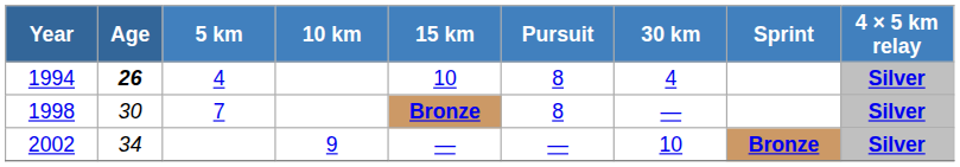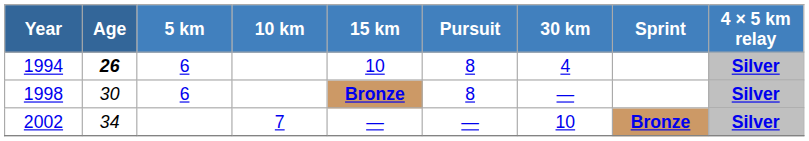 <table class="wikitable" style="font-size:95%; text-align:center; border:grey solid 1px; border-collapse:collapse; background:#ffffff;">
 <tr>
 <th style="background-color:#369; color:white; width:60px;"> Year </th>
 <th style="background-color:#369; color:white; width:40px;"> Age </th>
 <th style="background-color:#4180be; color:white; width:75px;"> 5 km </th>
 <th style="background-color:#4180be; color:white; width:75px;"> 10 km </th>
 <th style="background-color:#4180be; color:white; width:75px;"> 15 km </th>
 <th style="background-color:#4180be; color:white; width:75px;"> Pursuit </th>
 <th style="background-color:#4180be; color:white; width:75px;"> 30 km </th>
 <th style="background-color:#4180be; color:white; width:75px;"> Sprint </th>
 <th style="background-color:#4180be; color:white; width:75px;"> 4 × 5 km <br> relay </th>
 </tr>
 <tr>
 <td><a href='#'>1994</a></td>
 <td><strong><em>26</em></strong></td>
-<td><a href='#'>4</a></td>
+<td><a href='#'>6</a></td>
 <td></td>
 <td><a href='#'>10</a></td>
 <td><a href='#'>8</a></td>
 <td><a href='#'>4</a></td>
 <td></td>
 <td style="background:silver;"><a href='#'><strong>Silver</strong></a></td>
 </tr>
 <tr>
 <td><a href='#'>1998</a></td>
 <td><em>30</em></td>
-<td><a href='#'>7</a></td>
+<td><a href='#'>6</a></td>
 <td></td>
 <td bgcolor="cc9966"><a href='#'><strong>Bronze</strong></a></td>
 <td><a href='#'>8</a></td>
 <td><a href='#'>—</a></td>
 <td></td>
 <td style="background:silver;"><a href='#'><strong>Silver</strong></a></td>
 </tr>
 <tr>
 <td><a href='#'>2002</a></td>
 <td><em>34</em></td>
 <td></td>
-<td><a href='#'>9</a></td>
+<td><a href='#'>7</a></td>
 <td><a href='#'>—</a></td>
 <td><a href='#'>—</a></td>
 <td><a href='#'>10</a></td>
 <td bgcolor="cc9966"><a href='#'><strong>Bronze</strong></a></td>
 <td style="background:silver;"><a href='#'><strong>Silver</strong></a></td>
 </tr>
 <tr>
 </tr>
 </table>
